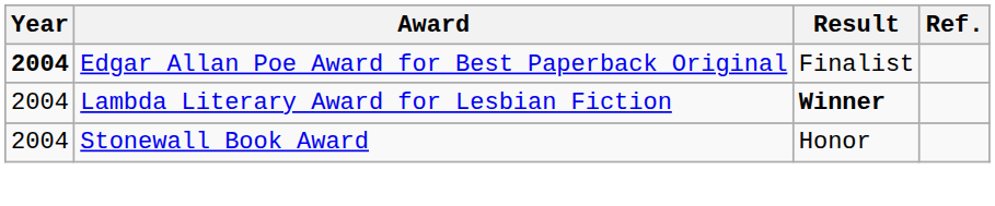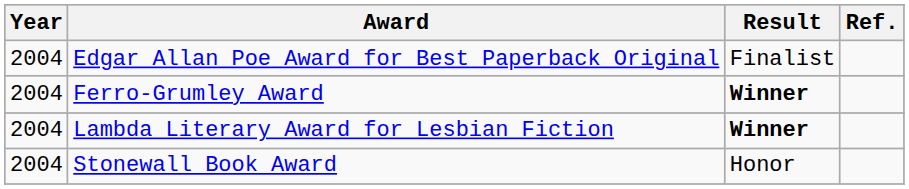 <table class="wikitable">
 <tr>
 <th>Year</th>
 <th>Award</th>
 <th>Result</th>
 <th>Ref.</th>
 </tr>
 <tr>
-<td><strong>2004</strong></td>
+<td>2004</td>
 <td><a href='#'>Edgar Allan Poe Award for Best Paperback Original</a></td>
 <td>Finalist</td>
+<td></td>
+</tr>
+<tr>
+<td>2004</td>
+<td><a href='#'>Ferro-Grumley Award</a></td>
+<td><strong>Winner</strong></td>
 <td></td>
 </tr>
 <tr>
 <td>2004</td>
 <td><a href='#'>Lambda Literary Award for Lesbian Fiction</a></td>
 <td><strong>Winner</strong></td>
 <td></td>
 </tr>
 <tr>
 <td>2004</td>
 <td><a href='#'>Stonewall Book Award</a></td>
 <td>Honor</td>
 <td></td>
 </tr>
 </table>
